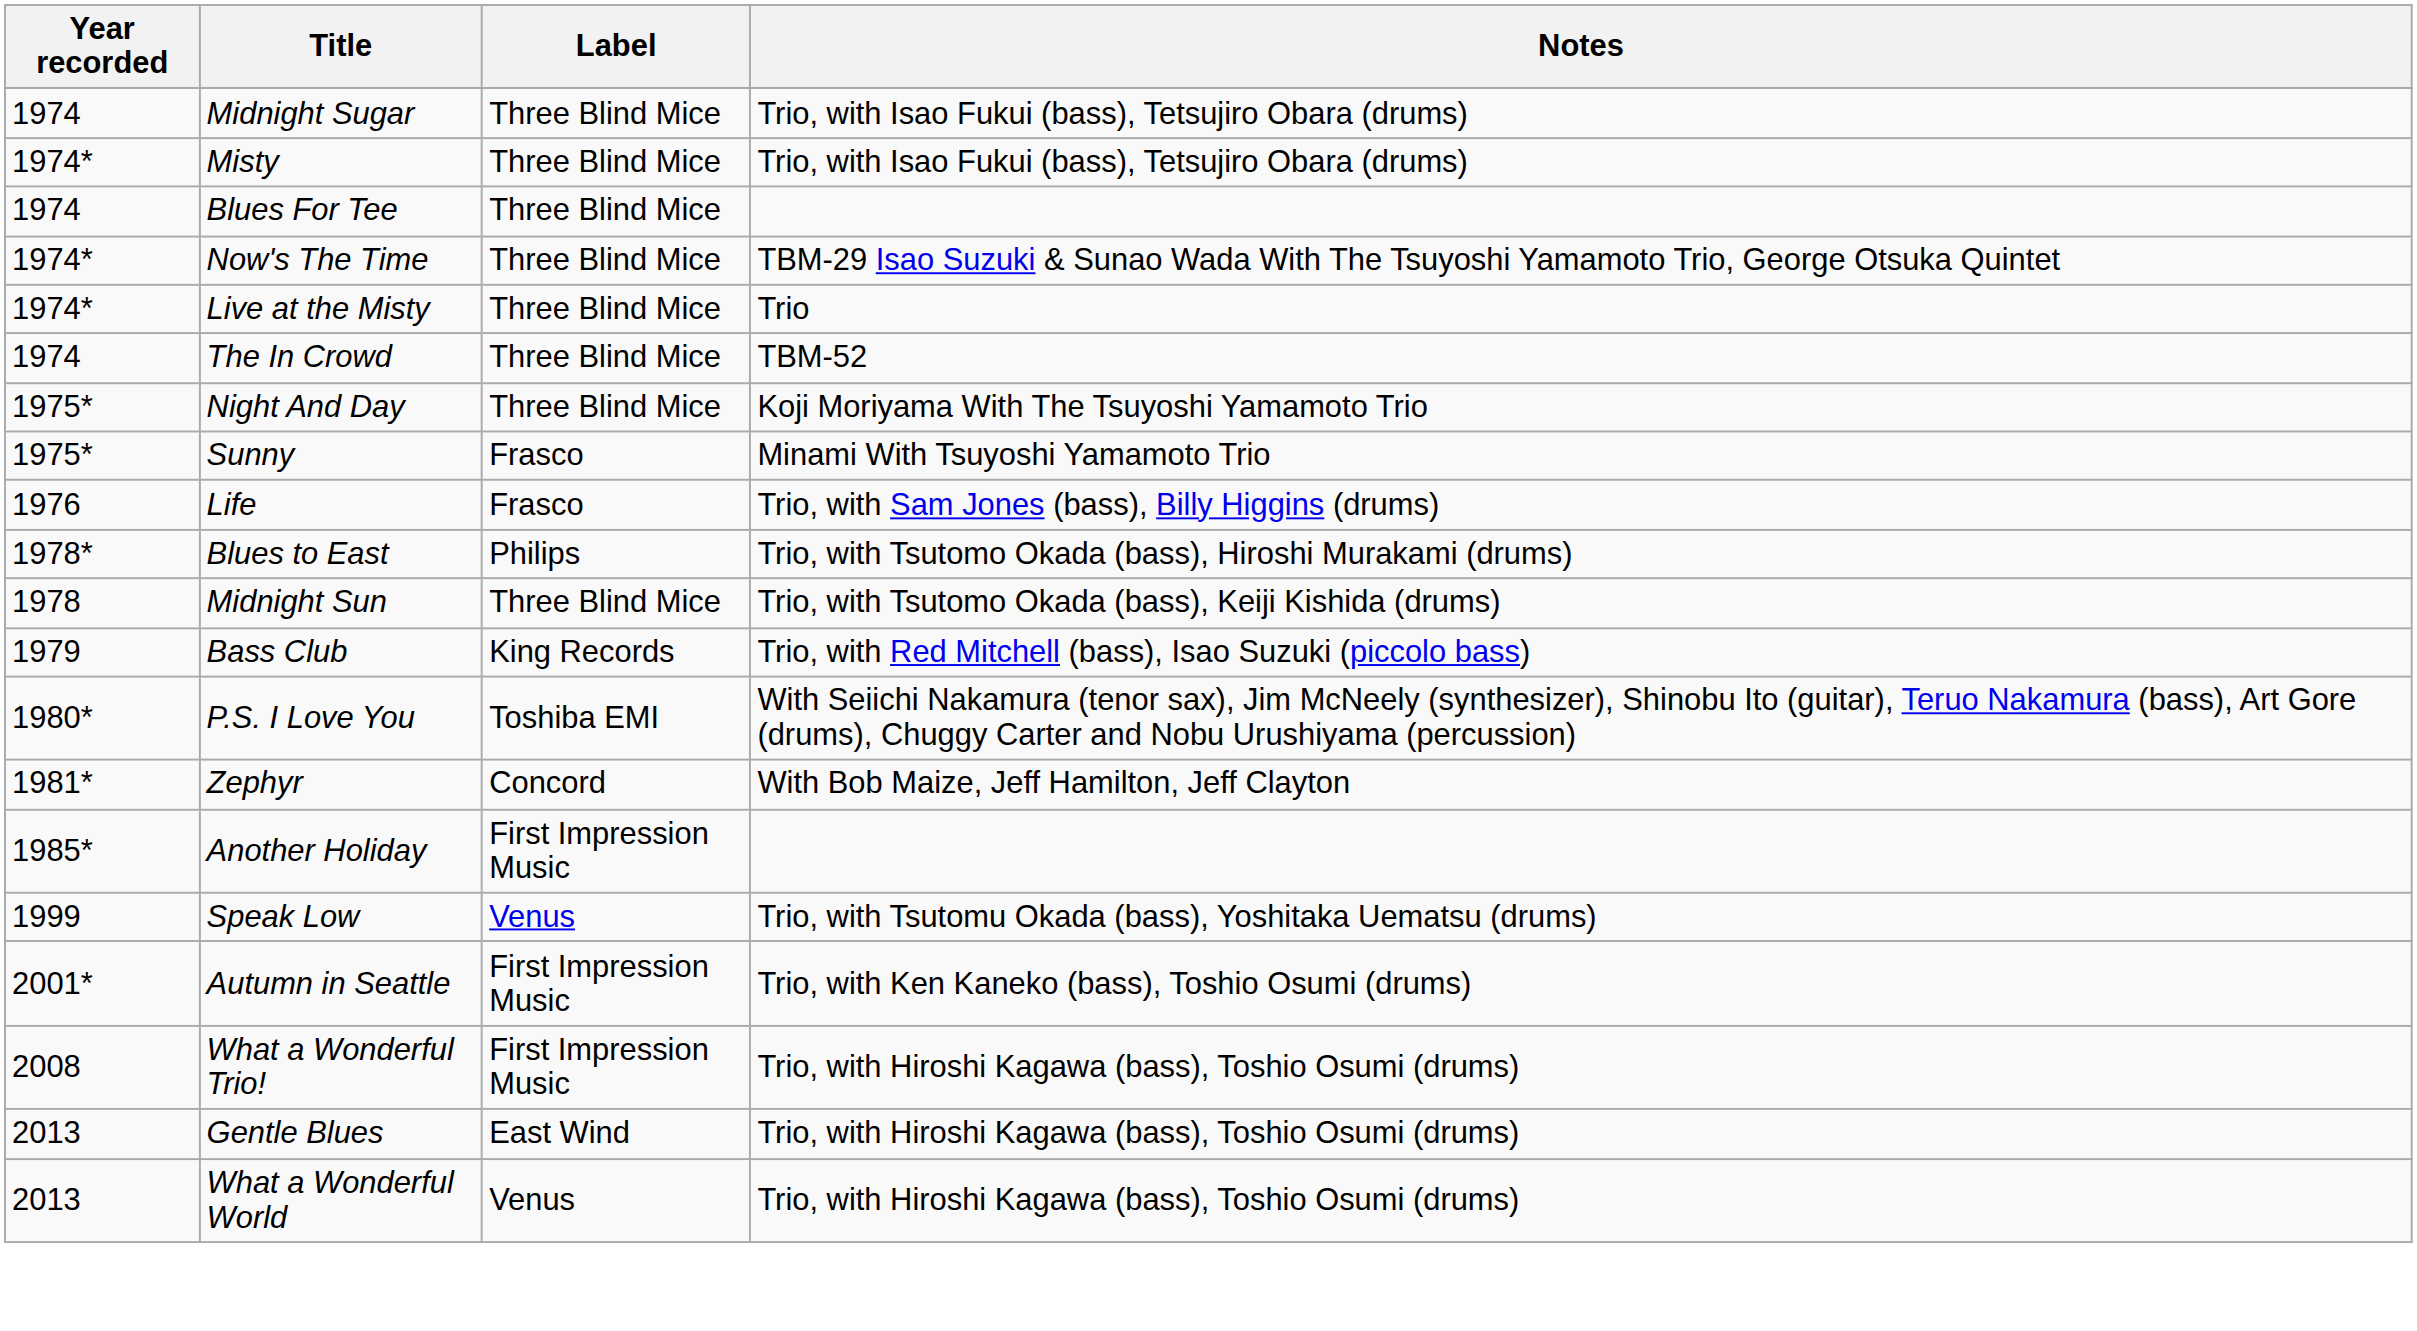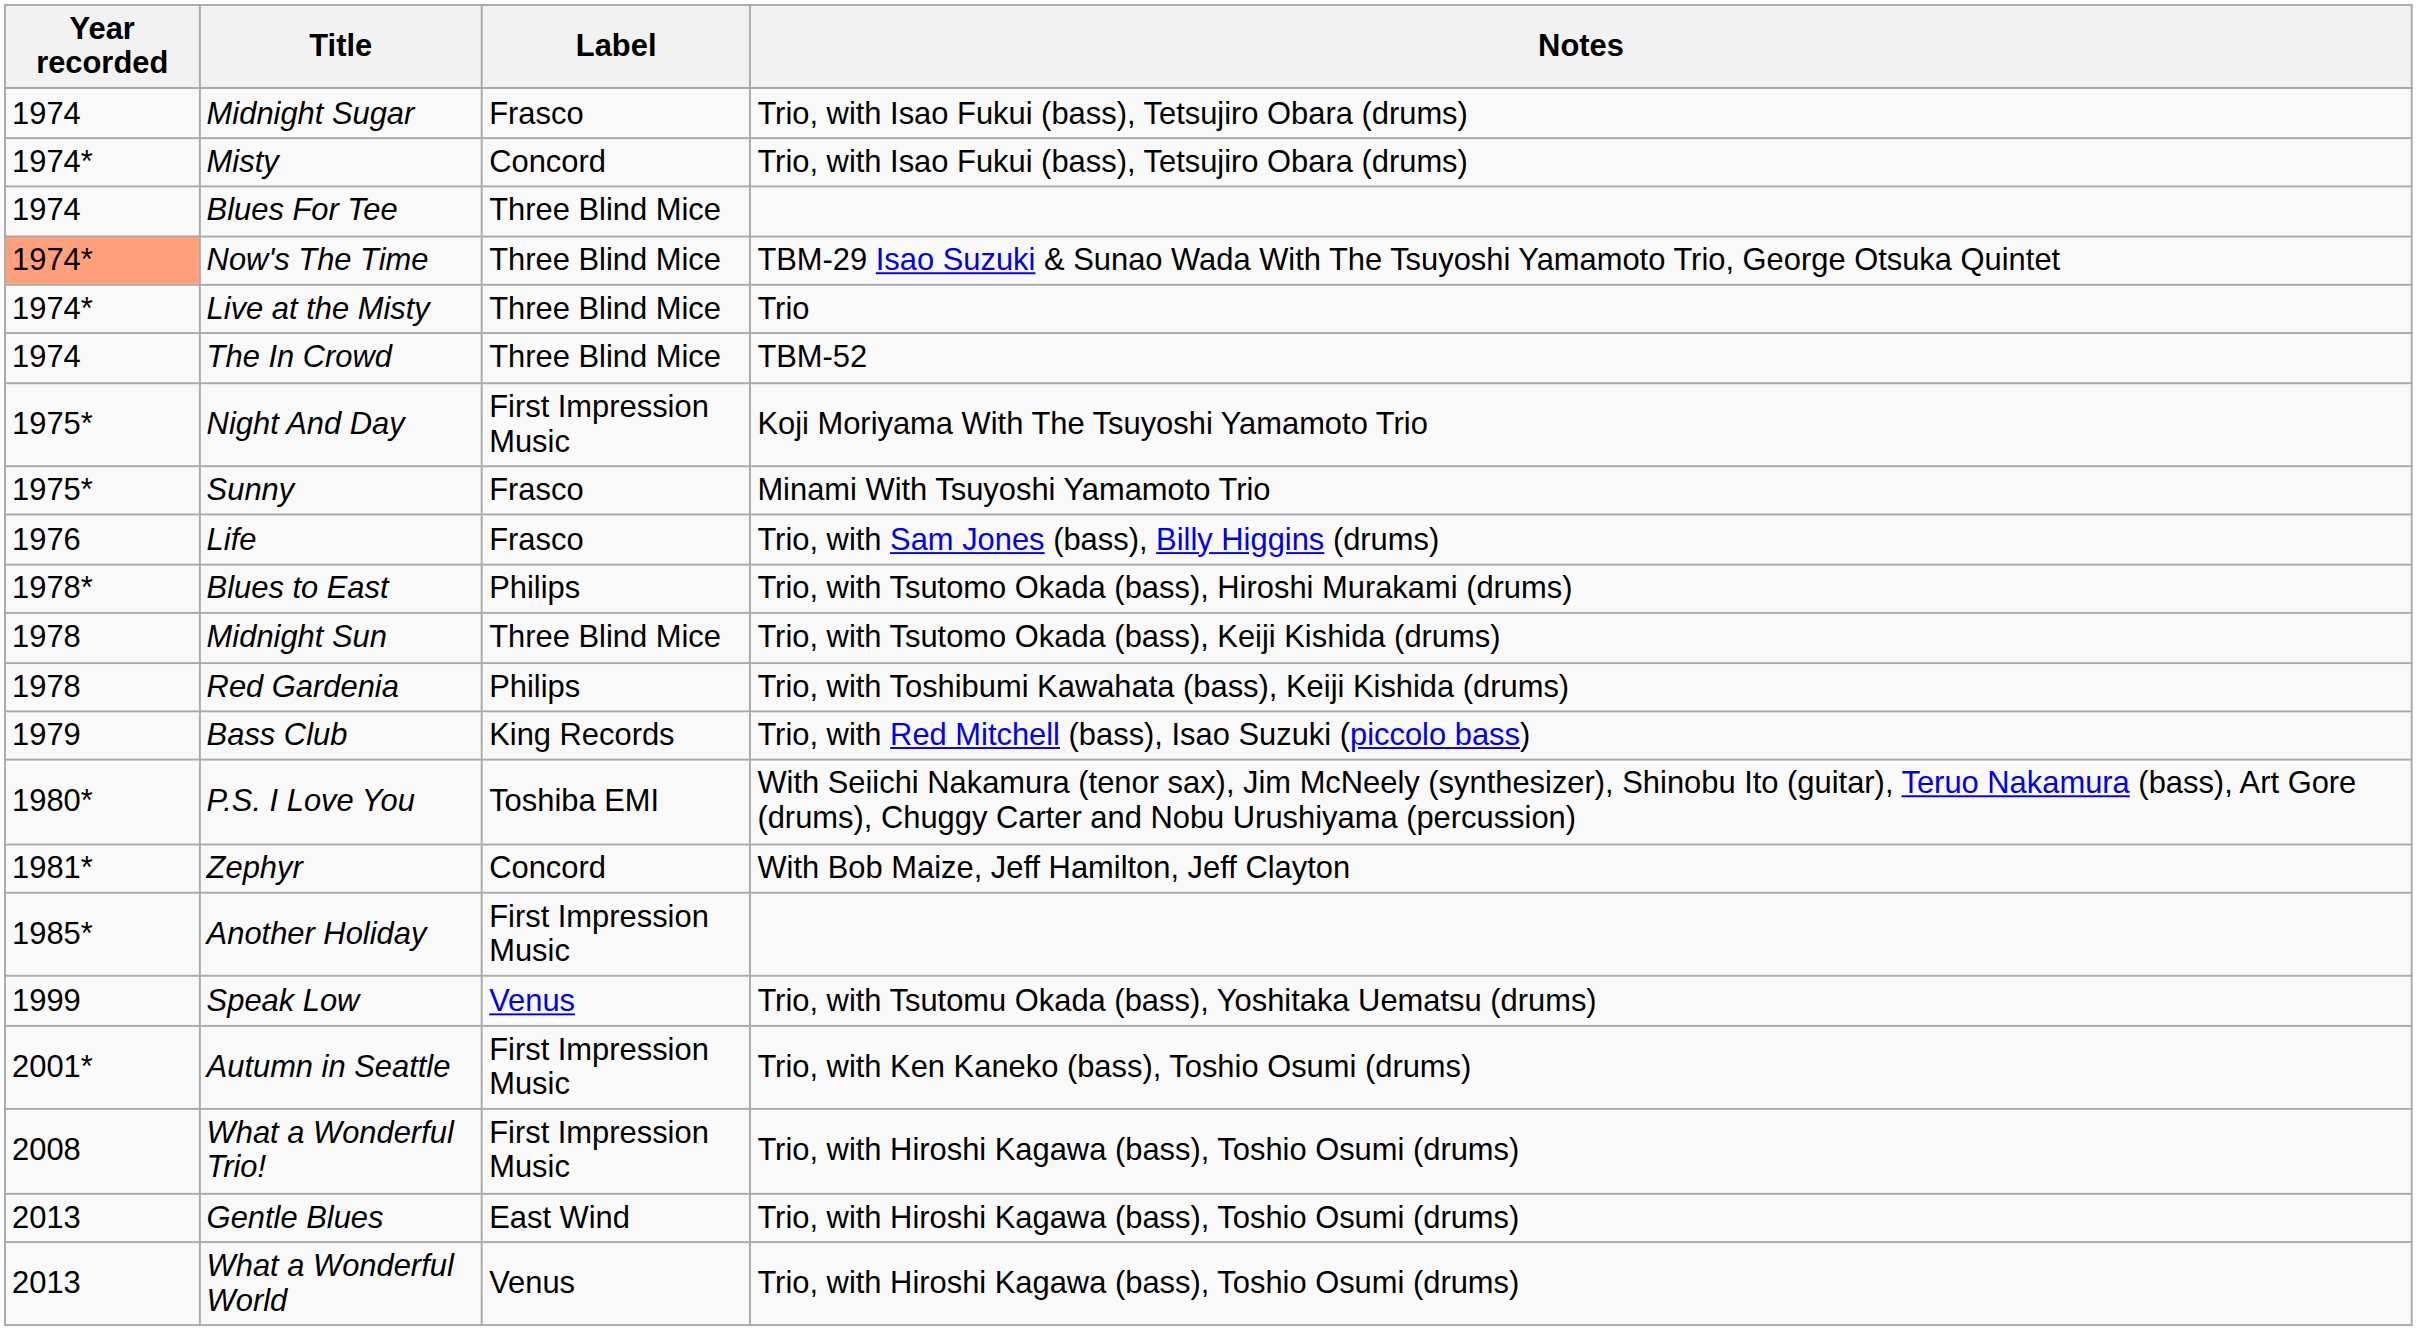 <table class="wikitable sortable">
 <tr>
 <th>Year recorded</th>
 <th>Title</th>
 <th>Label</th>
 <th>Notes</th>
 </tr>
 <tr>
 </tr>
 <tr>
 <td>1974</td>
 <td><em>Midnight Sugar</em></td>
-<td>Three Blind Mice</td>
+<td>Frasco</td>
 <td>Trio, with Isao Fukui (bass), Tetsujiro Obara (drums)</td>
 </tr>
 <tr>
 <td>1974*</td>
 <td><em>Misty</em></td>
-<td>Three Blind Mice</td>
+<td>Concord</td>
 <td>Trio, with Isao Fukui (bass), Tetsujiro Obara (drums)</td>
 </tr>
 <tr>
 <td>1974</td>
 <td><em>Blues For Tee</em></td>
 <td>Three Blind Mice</td>
 <td></td>
 </tr>
 <tr>
-<td>1974*</td>
+<td style="background: lightsalmon;">1974*</td>
 <td><em>Now's The Time</em></td>
 <td>Three Blind Mice</td>
 <td>TBM-29 <a href='#'>Isao Suzuki</a> & Sunao Wada With The Tsuyoshi Yamamoto Trio, George Otsuka Quintet</td>
 </tr>
 <tr>
 <td>1974*</td>
 <td><em>Live at the Misty</em></td>
 <td>Three Blind Mice</td>
 <td>Trio</td>
 </tr>
 <tr>
 <td>1974</td>
 <td><em>The In Crowd</em></td>
 <td>Three Blind Mice</td>
 <td>TBM-52</td>
 </tr>
 <tr>
 <td>1975*</td>
 <td><em>Night And Day</em></td>
-<td>Three Blind Mice</td>
+<td>First Impression Music</td>
 <td>Koji Moriyama With The Tsuyoshi Yamamoto Trio</td>
 </tr>
 <tr>
 <td>1975*</td>
 <td><em>Sunny</em></td>
 <td>Frasco</td>
 <td>Minami With Tsuyoshi Yamamoto Trio</td>
 </tr>
 <tr>
 <td>1976</td>
 <td><em>Life</em></td>
 <td>Frasco</td>
 <td>Trio, with <a href='#'>Sam Jones</a> (bass), <a href='#'>Billy Higgins</a> (drums)</td>
 </tr>
 <tr>
 <td>1978*</td>
 <td><em>Blues to East</em></td>
 <td>Philips</td>
 <td>Trio, with Tsutomo Okada (bass), Hiroshi Murakami (drums)</td>
 </tr>
 <tr>
 <td>1978</td>
 <td><em>Midnight Sun</em></td>
 <td>Three Blind Mice</td>
 <td>Trio, with Tsutomo Okada (bass), Keiji Kishida (drums)</td>
+</tr>
+<tr>
+<td>1978</td>
+<td><em>Red Gardenia</em></td>
+<td>Philips</td>
+<td>Trio, with Toshibumi Kawahata (bass), Keiji Kishida (drums)</td>
 </tr>
 <tr>
 <td>1979</td>
 <td><em>Bass Club</em></td>
 <td>King Records</td>
 <td>Trio, with <a href='#'>Red Mitchell</a> (bass), Isao Suzuki (<a href='#'>piccolo bass</a>)</td>
 </tr>
 <tr>
 <td>1980*</td>
 <td><em>P.S. I Love You</em></td>
 <td>Toshiba EMI</td>
 <td>With Seiichi Nakamura (tenor sax), Jim McNeely (synthesizer), Shinobu Ito (guitar), <a href='#'>Teruo Nakamura</a> (bass), Art Gore (drums), Chuggy Carter and Nobu Urushiyama (percussion)</td>
 </tr>
 <tr>
 <td>1981*</td>
 <td><em>Zephyr</em></td>
 <td>Concord</td>
 <td>With Bob Maize, Jeff Hamilton, Jeff Clayton</td>
 </tr>
 <tr>
 <td>1985*</td>
 <td><em>Another Holiday</em></td>
 <td>First Impression Music</td>
 <td></td>
 </tr>
 <tr>
 <td>1999</td>
 <td><em>Speak Low</em></td>
 <td><a href='#'>Venus</a></td>
 <td>Trio, with Tsutomu Okada (bass), Yoshitaka Uematsu (drums)</td>
 </tr>
 <tr>
 <td>2001*</td>
 <td><em>Autumn in Seattle</em></td>
 <td>First Impression Music</td>
 <td>Trio, with Ken Kaneko (bass), Toshio Osumi (drums)</td>
 </tr>
 <tr>
 <td>2008</td>
 <td><em>What a Wonderful Trio!</em></td>
 <td>First Impression Music</td>
 <td>Trio, with Hiroshi Kagawa (bass), Toshio Osumi (drums)</td>
 </tr>
 <tr>
 <td>2013</td>
 <td><em>Gentle Blues</em></td>
 <td>East Wind</td>
 <td>Trio, with Hiroshi Kagawa (bass), Toshio Osumi (drums)</td>
 </tr>
 <tr>
 <td>2013</td>
 <td><em>What a Wonderful World</em></td>
 <td>Venus</td>
 <td>Trio, with Hiroshi Kagawa (bass), Toshio Osumi (drums)</td>
 </tr>
 </table>
